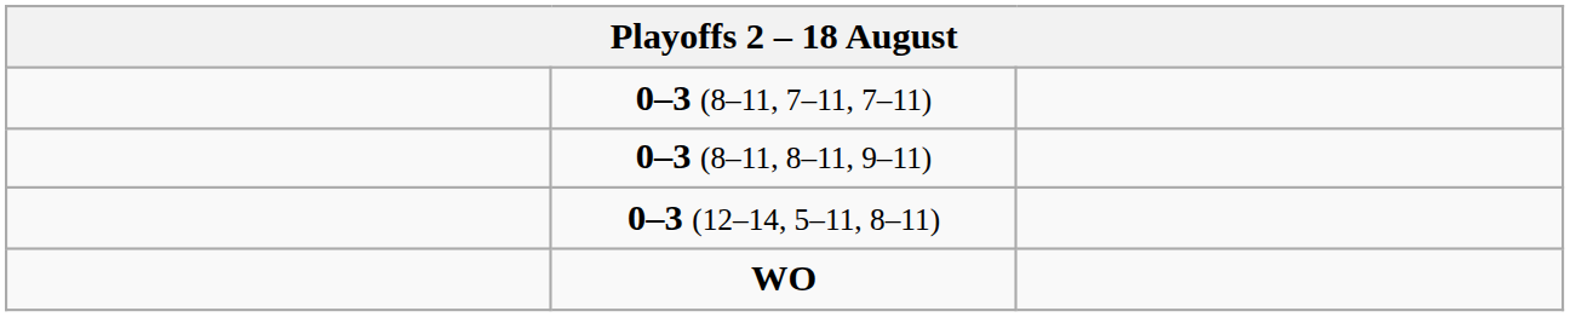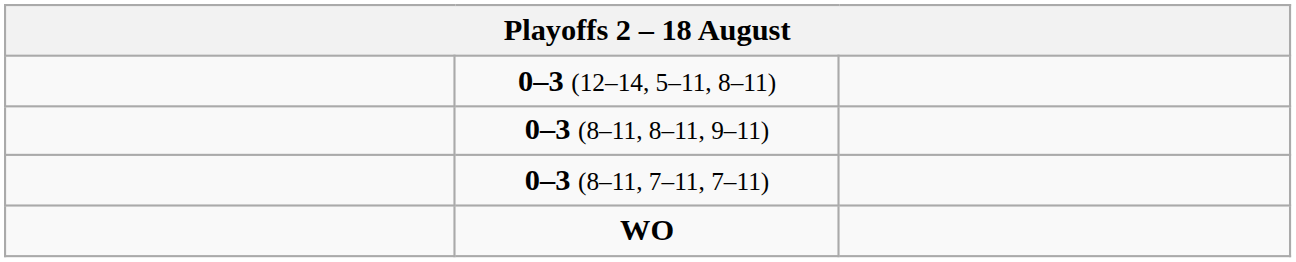 <table class="wikitable" style="text-align: center; font-size:90% ">
 <tr>
 <th colspan=3>Playoffs 2 – 18 August</th>
+</tr>
+<tr>
+<td align=left></td>
+<td align=center><strong>0–3</strong> <small>(12–14, 5–11, 8–11)</small></td>
+<td align=left><strong></strong></td>
+</tr>
+<tr>
+<td align=left></td>
+<td align=center><strong>0–3</strong> <small>(8–11, 8–11, 9–11)</small></td>
+<td align=left><strong></strong></td>
 </tr>
 <tr>
 <td align=left width="240"></td>
 <td align=center width="200"><strong>0–3</strong> <small>(8–11, 7–11, 7–11)</small></td>
 <td align=left width="240"><strong></strong></td>
 </tr>
 <tr>
 <td align=left></td>
-<td align=center><strong>0–3</strong> <small>(8–11, 8–11, 9–11)</small></td>
-<td align=left><strong></strong></td>
-</tr>
-<tr>
-<td align=left></td>
-<td align=center><strong>0–3</strong> <small>(12–14, 5–11, 8–11)</small></td>
-<td align=left><strong></strong></td>
-</tr>
-<tr>
-<td align=left></td>
 <td align=center><strong>WO</strong></td>
 <td align=left><strong></strong></td>
 </tr>
 </table>
